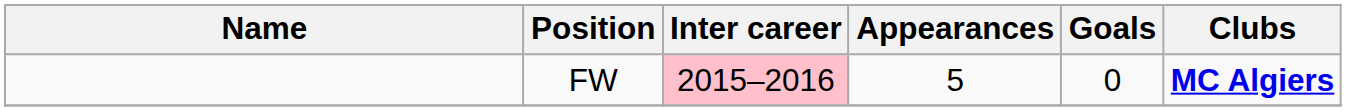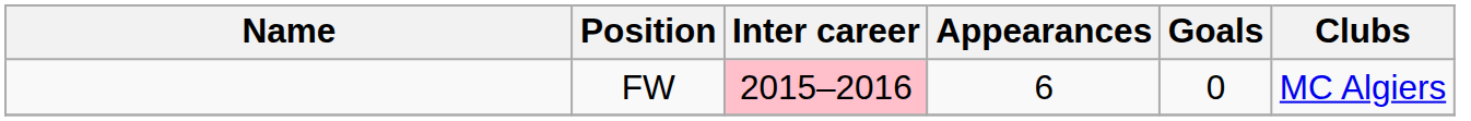 <table class="wikitable sortable" style="text-align: center;">
 <tr>
 <th style="width:16em">Name</th>
 <th>Position</th>
 <th>Inter career</th>
 <th>Appearances</th>
 <th>Goals</th>
 <th>Clubs</th>
 </tr>
 <tr>
 <td align="left"></td>
 <td>FW</td>
 <td style="background: pink;">2015–2016</td>
-<td>5</td>
+<td>6</td>
 <td>0</td>
-<td><strong><a href='#'>MC Algiers</a></strong></td>
+<td><a href='#'>MC Algiers</a></td>
 </tr>
 <tr>
 </tr>
 </table>
